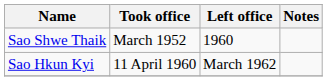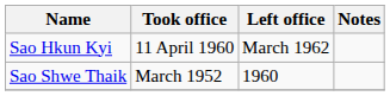 <table class="wikitable">
 <tr>
 <th>Name</th>
 <th>Took office</th>
 <th>Left office</th>
 <th>Notes</th>
 </tr>
 <tr>
+<td><a href='#'>Sao Hkun Kyi</a></td>
+<td>11 April 1960</td>
+<td>March 1962</td>
+<td></td>
+</tr>
+<tr>
 <td><a href='#'>Sao Shwe Thaik</a></td>
 <td>March 1952</td>
 <td>1960</td>
 <td></td>
 </tr>
 <tr>
-<td><a href='#'>Sao Hkun Kyi</a></td>
-<td>11 April 1960</td>
-<td>March 1962</td>
-<td></td>
-</tr>
-<tr>
 </tr>
 </table>
